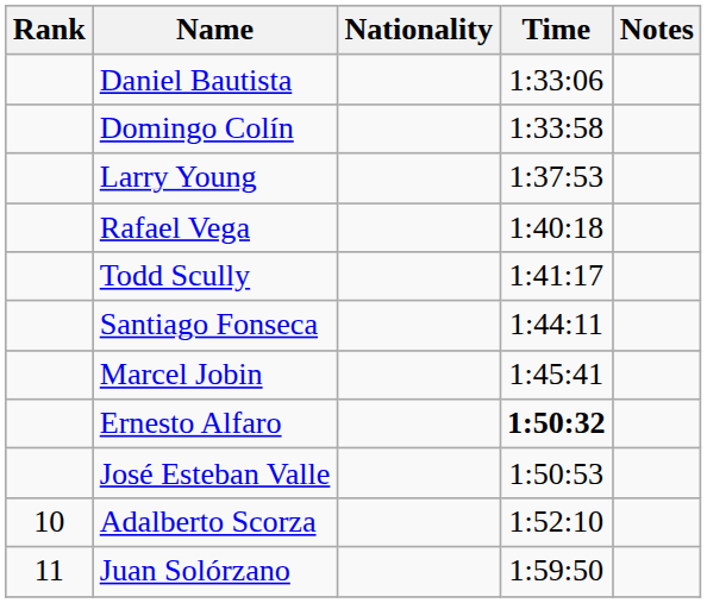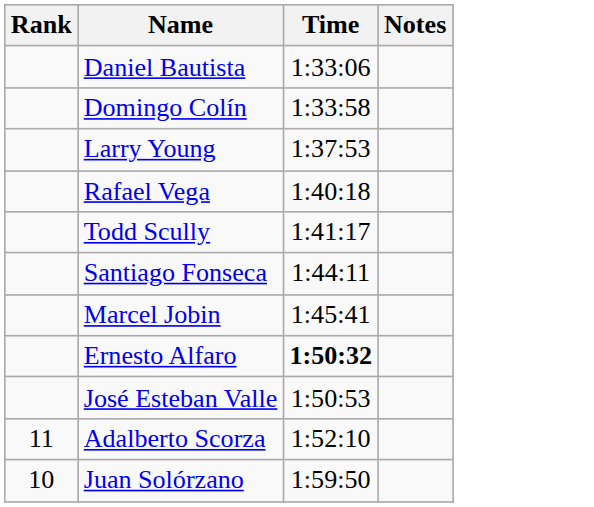 <table class="wikitable sortable" style="text-align:center">
 <tr>
 <th>Rank</th>
 <th>Name</th>
-<th>Nationality</th>
 <th>Time</th>
 <th>Notes</th>
 </tr>
 <tr>
 <td></td>
 <td align=left><a href='#'>Daniel Bautista</a></td>
-<td align=left></td>
 <td>1:33:06</td>
 <td></td>
 </tr>
 <tr>
 <td></td>
 <td align=left><a href='#'>Domingo Colín</a></td>
-<td align=left></td>
 <td>1:33:58</td>
 <td></td>
 </tr>
 <tr>
 <td></td>
 <td align=left><a href='#'>Larry Young</a></td>
-<td align=left></td>
 <td>1:37:53</td>
 <td></td>
 </tr>
 <tr>
 <td></td>
 <td align=left><a href='#'>Rafael Vega</a></td>
-<td align=left></td>
 <td>1:40:18</td>
 <td></td>
 </tr>
 <tr>
 <td></td>
 <td align=left><a href='#'>Todd Scully</a></td>
-<td align=left></td>
 <td>1:41:17</td>
 <td></td>
 </tr>
 <tr>
 <td></td>
 <td align=left><a href='#'>Santiago Fonseca</a></td>
-<td align=left></td>
 <td>1:44:11</td>
 <td></td>
 </tr>
 <tr>
 <td></td>
 <td align=left><a href='#'>Marcel Jobin</a></td>
-<td align=left></td>
 <td>1:45:41</td>
 <td></td>
 </tr>
 <tr>
 <td></td>
 <td align=left><a href='#'>Ernesto Alfaro</a></td>
-<td align=left></td>
 <td><strong>1:50:32</strong></td>
 <td></td>
 </tr>
 <tr>
 <td></td>
 <td align=left><a href='#'>José Esteban Valle</a></td>
-<td align=left></td>
 <td>1:50:53</td>
 <td></td>
 </tr>
 <tr>
-<td>10</td>
+<td>11</td>
 <td align=left><a href='#'>Adalberto Scorza</a></td>
-<td align=left></td>
 <td>1:52:10</td>
 <td></td>
 </tr>
 <tr>
-<td>11</td>
+<td>10</td>
 <td align=left><a href='#'>Juan Solórzano</a></td>
-<td align=left></td>
 <td>1:59:50</td>
 <td></td>
 </tr>
 </table>
